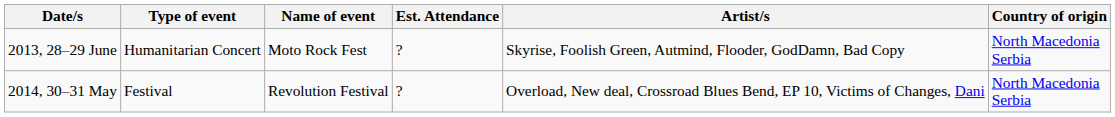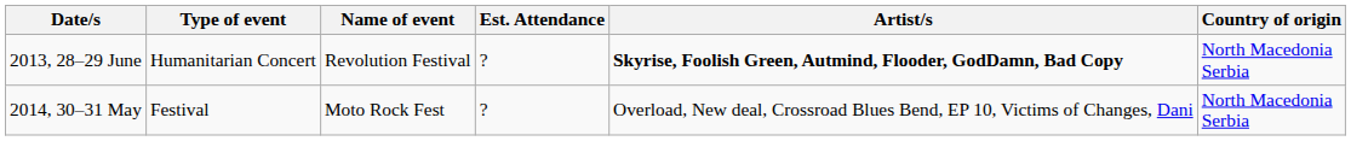 <table class="wikitable sortable">
 <tr>
 <th>Date/s</th>
 <th>Type of event</th>
 <th>Name of event</th>
 <th>Est. Attendance</th>
 <th>Artist/s</th>
 <th>Country of origin</th>
 </tr>
 <tr>
 <td>2013, 28–29 June</td>
 <td>Humanitarian Concert</td>
-<td>Moto Rock Fest</td>
+<td>Revolution Festival</td>
 <td>?</td>
-<td>Skyrise, Foolish Green, Autmind, Flooder, GodDamn, Bad Copy</td>
+<td><strong>Skyrise, Foolish Green, Autmind, Flooder, GodDamn, Bad Copy</strong></td>
 <td><a href='#'>North Macedonia</a> <br> <a href='#'>Serbia</a></td>
 </tr>
 <tr>
 <td>2014, 30–31 May</td>
 <td>Festival</td>
-<td>Revolution Festival</td>
+<td>Moto Rock Fest</td>
 <td>?</td>
 <td>Overload, New deal, Crossroad Blues Bend, EP 10, Victims of Changes, <a href='#'>Dani</a></td>
 <td><a href='#'>North Macedonia</a> <br> <a href='#'>Serbia</a></td>
 </tr>
 </table>
